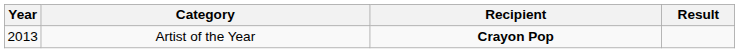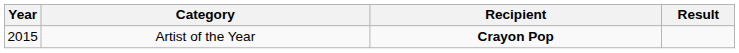 <table class="wikitable" style="text-align:center">
 <tr>
 <th width="5%">Year</th>
 <th width="45%">Category</th>
 <th width="40%">Recipient</th>
 <th width="10%">Result</th>
 </tr>
 <tr>
-<td>2013</td>
+<td>2015</td>
 <td>Artist of the Year</td>
 <td><strong>Crayon Pop</strong></td>
 <td></td>
 </tr>
 </table>
